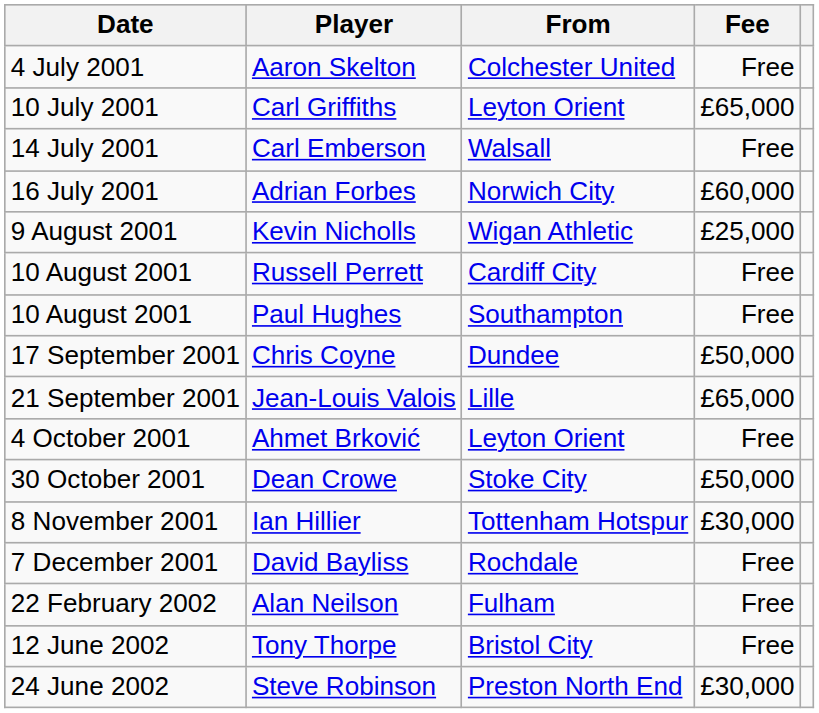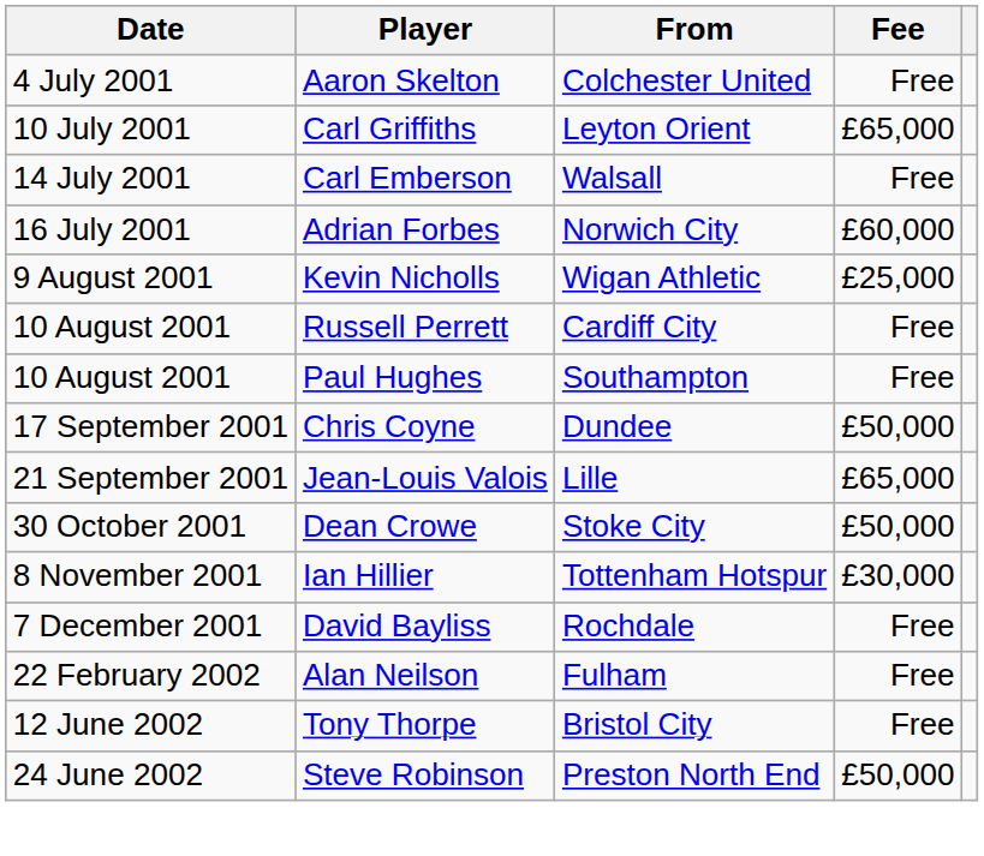 <table class="wikitable">
 <tr>
 <th>Date</th>
 <th>Player</th>
 <th>From</th>
 <th>Fee</th>
 <th></th>
 </tr>
 <tr>
 <td>4 July 2001</td>
 <td> <a href='#'>Aaron Skelton</a></td>
 <td><a href='#'>Colchester United</a></td>
 <td align="right">Free</td>
 <td align="center"></td>
 </tr>
 <tr>
 <td>10 July 2001</td>
 <td> <a href='#'>Carl Griffiths</a></td>
 <td><a href='#'>Leyton Orient</a></td>
 <td align="right">£65,000</td>
 <td align="center"></td>
 </tr>
 <tr>
 <td>14 July 2001</td>
 <td> <a href='#'>Carl Emberson</a></td>
 <td><a href='#'>Walsall</a></td>
 <td align="right">Free</td>
 <td align="center"></td>
 </tr>
 <tr>
 <td>16 July 2001</td>
 <td> <a href='#'>Adrian Forbes</a></td>
 <td><a href='#'>Norwich City</a></td>
 <td align="right">£60,000</td>
 <td align="center"></td>
 </tr>
 <tr>
 <td>9 August 2001</td>
 <td> <a href='#'>Kevin Nicholls</a></td>
 <td><a href='#'>Wigan Athletic</a></td>
 <td align="right">£25,000</td>
 <td align="center"></td>
 </tr>
 <tr>
 <td>10 August 2001</td>
 <td> <a href='#'>Russell Perrett</a></td>
 <td><a href='#'>Cardiff City</a></td>
 <td align="right">Free</td>
 <td align="center"></td>
 </tr>
 <tr>
 <td>10 August 2001</td>
 <td> <a href='#'>Paul Hughes</a></td>
 <td><a href='#'>Southampton</a></td>
 <td align="right">Free</td>
 <td align="center"></td>
 </tr>
 <tr>
 <td>17 September 2001</td>
 <td> <a href='#'>Chris Coyne</a></td>
 <td><a href='#'>Dundee</a></td>
 <td align="right">£50,000</td>
 <td align="center"></td>
 </tr>
 <tr>
 <td>21 September 2001</td>
 <td> <a href='#'>Jean-Louis Valois</a></td>
 <td><a href='#'>Lille</a></td>
 <td align="right">£65,000</td>
 <td align="center"></td>
 </tr>
 <tr>
-<td>4 October 2001</td>
-<td> <a href='#'>Ahmet Brković</a></td>
-<td><a href='#'>Leyton Orient</a></td>
-<td align="right">Free</td>
-<td align="center"></td>
-</tr>
-<tr>
 <td>30 October 2001</td>
 <td> <a href='#'>Dean Crowe</a></td>
 <td><a href='#'>Stoke City</a></td>
 <td align="right">£50,000</td>
 <td align="center"></td>
 </tr>
 <tr>
 <td>8 November 2001</td>
 <td> <a href='#'>Ian Hillier</a></td>
 <td><a href='#'>Tottenham Hotspur</a></td>
 <td align="right">£30,000</td>
 <td align="center"></td>
 </tr>
 <tr>
 <td>7 December 2001</td>
 <td> <a href='#'>David Bayliss</a></td>
 <td><a href='#'>Rochdale</a></td>
 <td align="right">Free</td>
 <td align="center"></td>
 </tr>
 <tr>
 <td>22 February 2002</td>
 <td> <a href='#'>Alan Neilson</a></td>
 <td><a href='#'>Fulham</a></td>
 <td align="right">Free</td>
 <td align="center"></td>
 </tr>
 <tr>
 <td>12 June 2002</td>
 <td> <a href='#'>Tony Thorpe</a></td>
 <td><a href='#'>Bristol City</a></td>
 <td align="right">Free</td>
 <td align="center"></td>
 </tr>
 <tr>
 <td>24 June 2002</td>
 <td> <a href='#'>Steve Robinson</a></td>
 <td><a href='#'>Preston North End</a></td>
-<td align="right">£30,000</td>
+<td align="right">£50,000</td>
 <td align="center"></td>
 </tr>
 </table>
